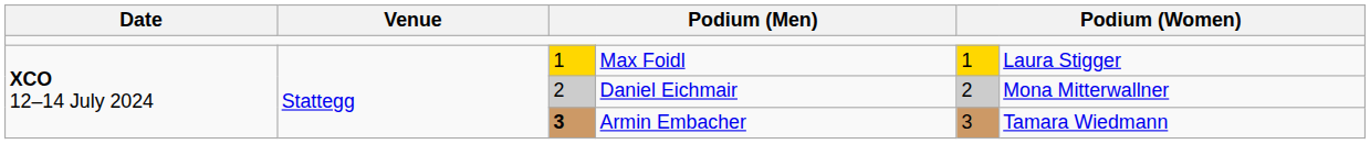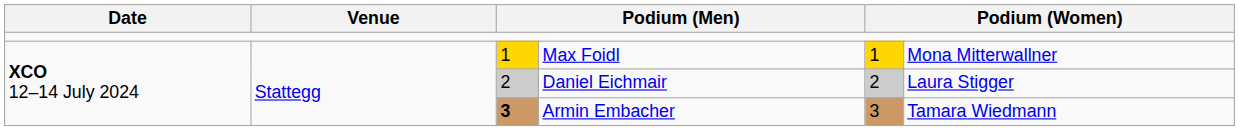 <table class="wikitable" width=70%>
 <tr>
 <th>Date</th>
 <th width=20%>Venue</th>
 <th colspan=2 width=30%>Podium (Men)</th>
 <th colspan=2 width=30%>Podium (Women)</th>
 </tr>
 <tr>
 <td colspan=6></td>
 </tr>
 <tr>
 <td rowspan=3><strong>XCO</strong> <br> 12–14 July 2024</td>
 <td rowspan=3><br><a href='#'>Stattegg</a></td>
 <td bgcolor=FFD700>1</td>
 <td><a href='#'>Max Foidl</a></td>
 <td bgcolor=FFD700>1</td>
-<td><a href='#'>Laura Stigger</a></td>
+<td><a href='#'>Mona Mitterwallner</a></td>
 </tr>
 <tr>
 <td bgcolor=CCCCCC>2</td>
 <td><a href='#'>Daniel Eichmair</a></td>
 <td bgcolor=CCCCCC>2</td>
-<td><a href='#'>Mona Mitterwallner</a></td>
+<td><a href='#'>Laura Stigger</a></td>
 </tr>
 <tr>
 <td bgcolor=CC9966><strong>3</strong></td>
 <td><a href='#'>Armin Embacher</a></td>
 <td bgcolor=CC9966>3</td>
 <td><a href='#'>Tamara Wiedmann</a></td>
 </tr>
 </table>
